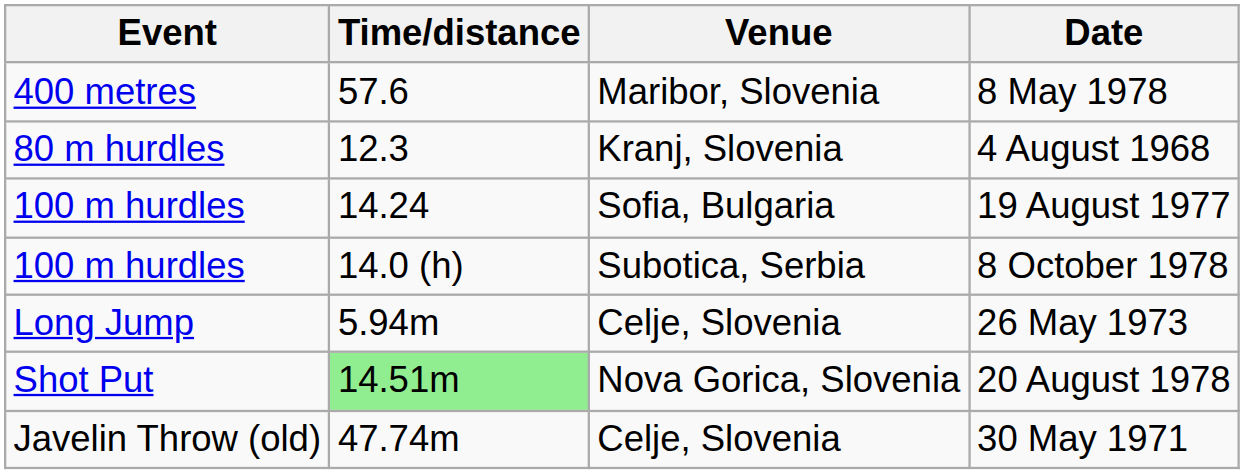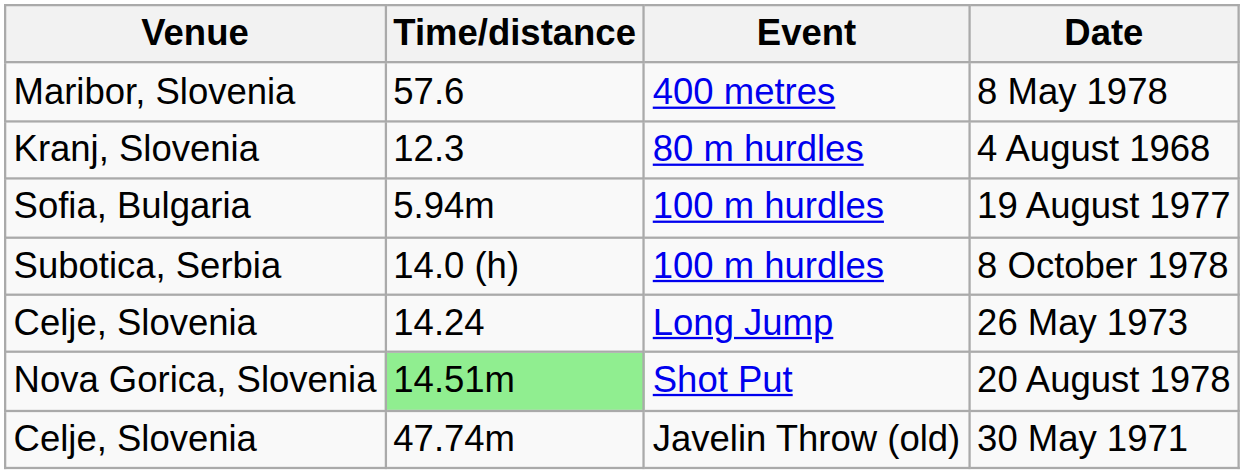 <table class=wikitable>
 <tr>
+<th>Venue</th>
+<th>Time/distance</th>
 <th>Event</th>
-<th>Time/distance</th>
-<th>Venue</th>
 <th>Date</th>
 </tr>
 <tr>
+<td>Maribor, Slovenia</td>
+<td>57.6</td>
 <td><a href='#'>400 metres</a></td>
-<td>57.6</td>
-<td>Maribor, Slovenia</td>
 <td>8 May 1978</td>
 </tr>
 <tr>
+<td>Kranj, Slovenia</td>
+<td>12.3</td>
 <td><a href='#'>80 m hurdles</a></td>
-<td>12.3</td>
-<td>Kranj, Slovenia</td>
 <td>4 August 1968</td>
 </tr>
 <tr>
+<td>Sofia, Bulgaria</td>
+<td>5.94m</td>
 <td><a href='#'>100 m hurdles</a></td>
-<td>14.24</td>
-<td>Sofia, Bulgaria</td>
 <td>19 August 1977</td>
 </tr>
 <tr>
+<td>Subotica, Serbia</td>
+<td>14.0 (h)</td>
 <td><a href='#'>100 m hurdles</a></td>
-<td>14.0 (h)</td>
-<td>Subotica, Serbia</td>
 <td>8 October 1978</td>
 </tr>
 <tr>
+<td>Celje, Slovenia</td>
+<td>14.24</td>
 <td><a href='#'>Long Jump</a></td>
-<td>5.94m</td>
-<td>Celje, Slovenia</td>
 <td>26 May 1973</td>
 </tr>
 <tr>
+<td>Nova Gorica, Slovenia</td>
+<td style="background: lightgreen;">14.51m</td>
 <td><a href='#'>Shot Put</a></td>
-<td style="background: lightgreen;">14.51m</td>
-<td>Nova Gorica, Slovenia</td>
 <td>20 August 1978</td>
 </tr>
 <tr>
+<td>Celje, Slovenia</td>
+<td>47.74m</td>
 <td>Javelin Throw (old)</td>
-<td>47.74m</td>
-<td>Celje, Slovenia</td>
 <td>30 May 1971</td>
 </tr>
 </table>
